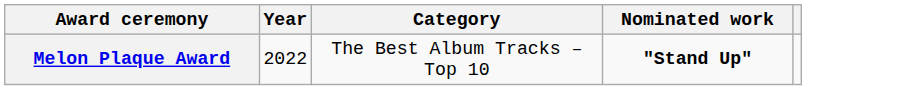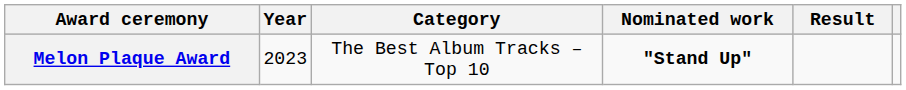 <table class="wikitable plainrowheaders" style="text-align:center;">
 <tr>
 <th scope="col" style="width:13.5em">Award ceremony</th>
 <th scope="col">Year</th>
 <th scope="col" style="width:15.5em">Category</th>
 <th scope="col" style="width:10em">Nominated work</th>
+<th scope="col" style="width:5em">Result</th>
 <th scope="col"></th>
 </tr>
 <tr>
 <th scope="row"><a href='#'>Melon Plaque Award</a></th>
-<td>2022</td>
+<td>2023</td>
 <td>The Best Album Tracks – Top 10</td>
 <td><strong>"Stand Up"</strong></td>
 <td></td>
+<td></td>
 </tr>
 </table>
